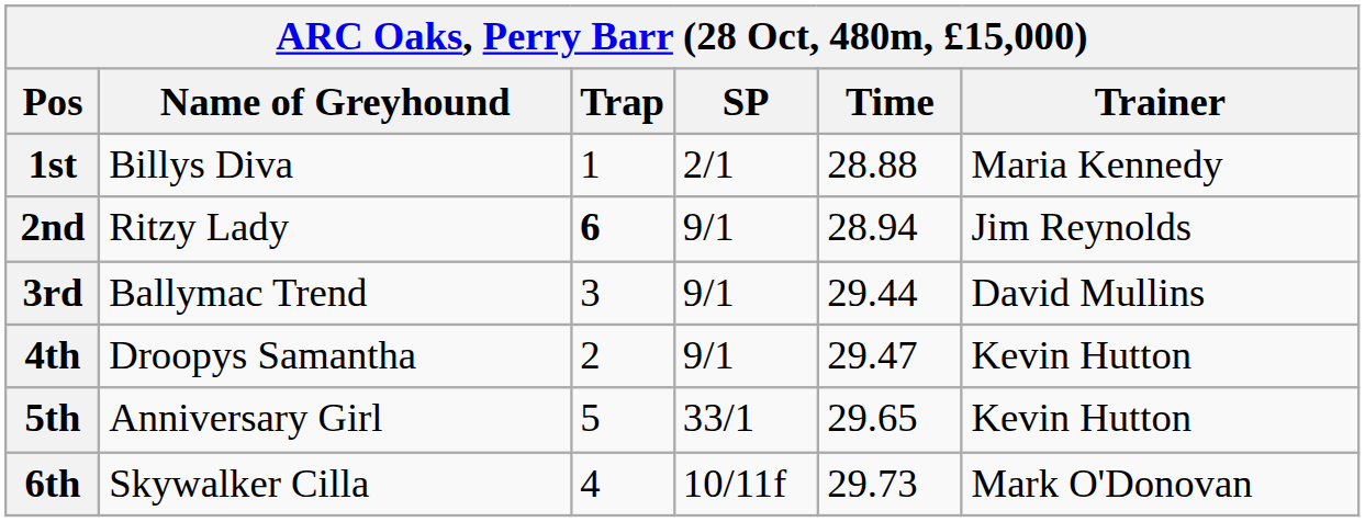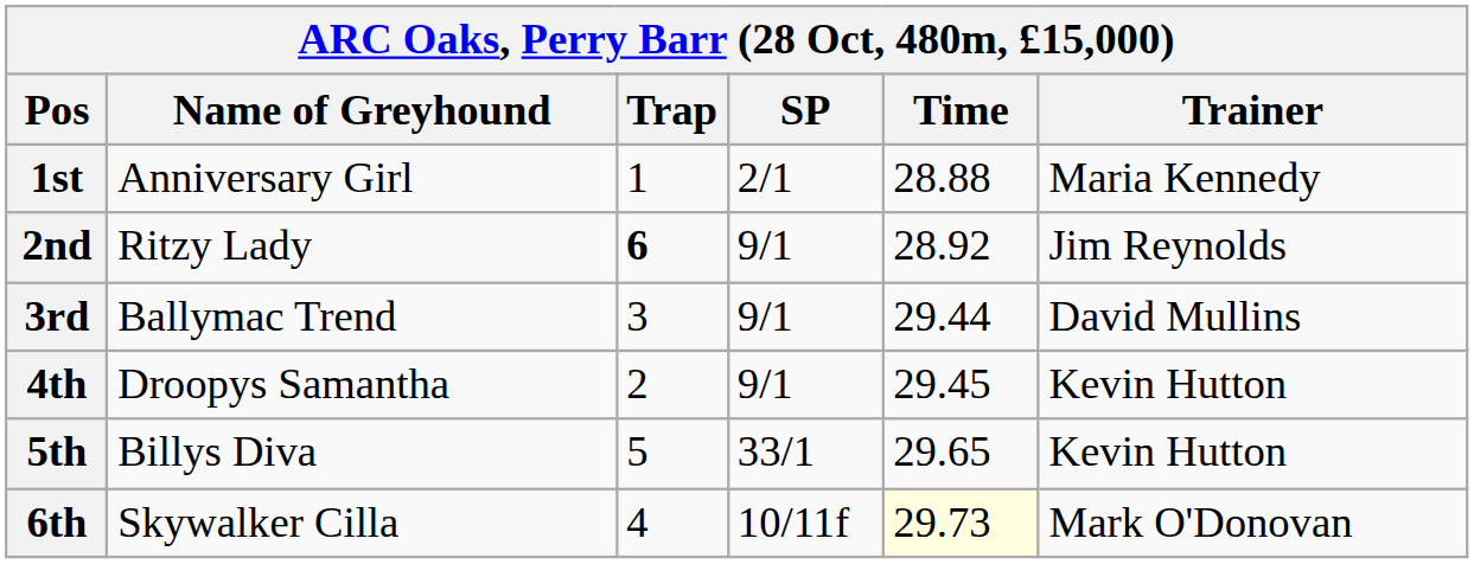 <table class="wikitable">
 <tr>
 <th colspan="6"><a href='#'>ARC Oaks</a>, <a href='#'>Perry Barr</a> (28 Oct, 480m, £15,000)</th>
 </tr>
 <tr>
 <th width=30>Pos</th>
 <th width=180>Name of Greyhound</th>
 <th width=30>Trap</th>
 <th width=50>SP</th>
 <th width=50>Time</th>
 <th width=150>Trainer</th>
 </tr>
 <tr>
 <th>1st</th>
-<td>Billys Diva</td>
+<td>Anniversary Girl</td>
 <td>1</td>
 <td>2/1</td>
 <td>28.88</td>
 <td>Maria Kennedy</td>
 </tr>
 <tr>
 <th>2nd</th>
 <td>Ritzy Lady</td>
 <td><strong>6</strong></td>
 <td>9/1</td>
-<td>28.94</td>
+<td>28.92</td>
 <td>Jim Reynolds</td>
 </tr>
 <tr>
 <th>3rd</th>
 <td>Ballymac Trend</td>
 <td>3</td>
 <td>9/1</td>
 <td>29.44</td>
 <td>David Mullins</td>
 </tr>
 <tr>
 <th>4th</th>
 <td>Droopys Samantha</td>
 <td>2</td>
 <td>9/1</td>
-<td>29.47</td>
+<td>29.45</td>
 <td>Kevin Hutton</td>
 </tr>
 <tr>
 <th>5th</th>
-<td>Anniversary Girl</td>
+<td>Billys Diva</td>
 <td>5</td>
 <td>33/1</td>
 <td>29.65</td>
 <td>Kevin Hutton</td>
 </tr>
 <tr>
 <th>6th</th>
 <td>Skywalker Cilla</td>
 <td>4</td>
 <td>10/11f</td>
-<td>29.73</td>
+<td style="background: lightyellow;">29.73</td>
 <td>Mark O'Donovan</td>
 </tr>
 </table>
